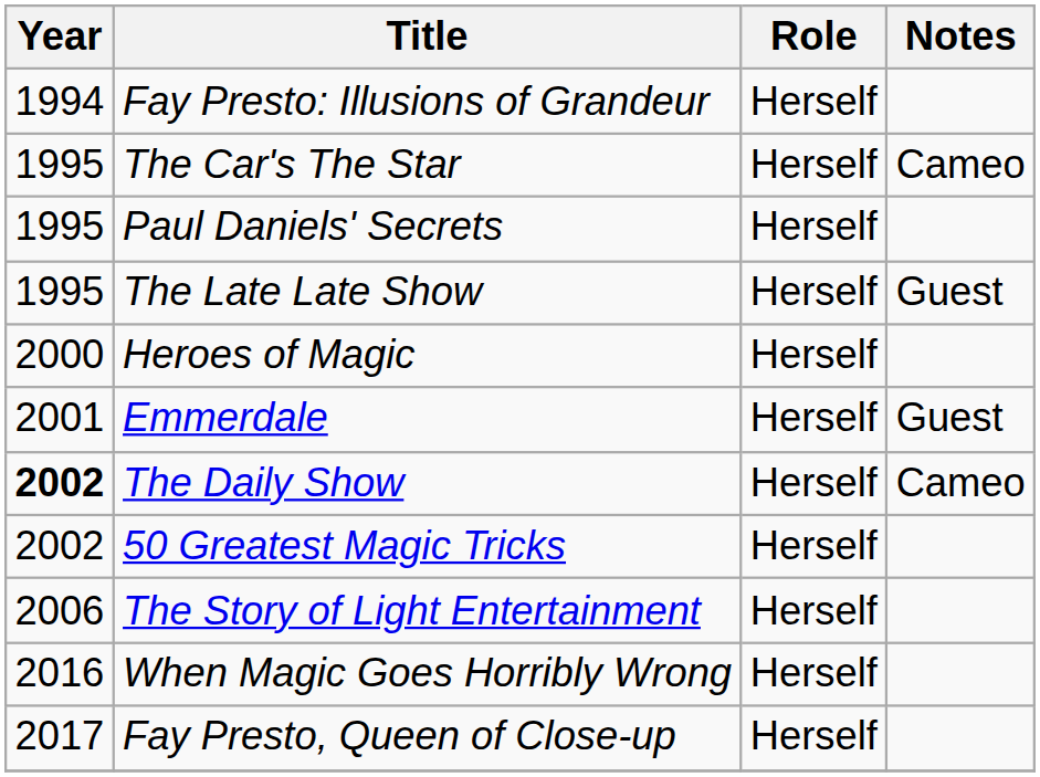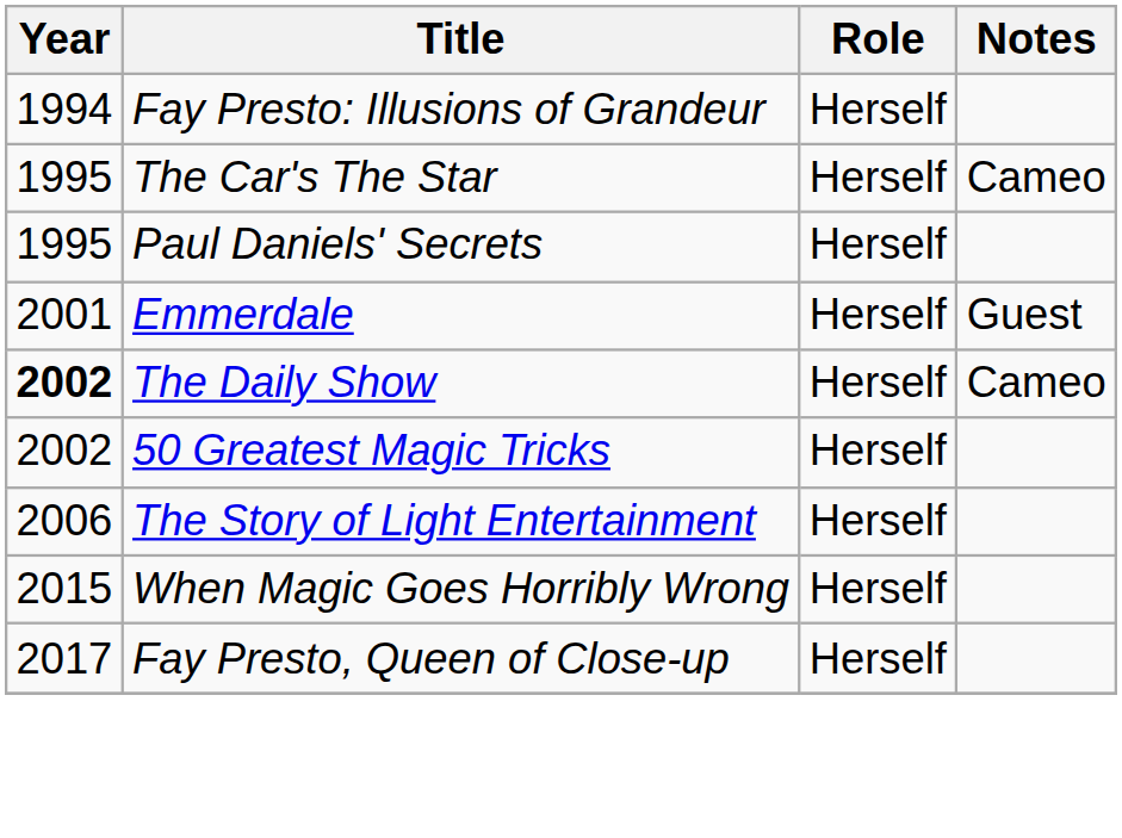 <table class="wikitable plainrowheaders sortable">
 <tr>
 <th scope="col">Year</th>
 <th scope="col">Title</th>
 <th scope="col">Role</th>
 <th scope="col" class="unsortable">Notes</th>
 </tr>
 <tr>
 <td>1994</td>
 <td><em>Fay Presto: Illusions of Grandeur</em></td>
 <td>Herself</td>
 <td></td>
 </tr>
 <tr>
 <td>1995</td>
 <td><em>The Car's The Star</em></td>
 <td>Herself</td>
 <td>Cameo</td>
 </tr>
 <tr>
 <td>1995</td>
 <td><em>Paul Daniels' Secrets</em></td>
-<td>Herself</td>
-<td></td>
-</tr>
-<tr>
-<td>1995</td>
-<td><em>The Late Late Show</em></td>
-<td>Herself</td>
-<td>Guest</td>
-</tr>
-<tr>
-<td>2000</td>
-<td><em>Heroes of Magic</em></td>
 <td>Herself</td>
 <td></td>
 </tr>
 <tr>
 <td>2001</td>
 <td><em><a href='#'>Emmerdale</a></em></td>
 <td>Herself</td>
 <td>Guest</td>
 </tr>
 <tr>
 <td><strong>2002</strong></td>
 <td><em><a href='#'>The Daily Show</a></em></td>
 <td>Herself</td>
 <td>Cameo</td>
 </tr>
 <tr>
 <td>2002</td>
 <td><em><a href='#'>50 Greatest Magic Tricks</a></em></td>
 <td>Herself</td>
 <td></td>
 </tr>
 <tr>
 <td>2006</td>
 <td><em><a href='#'>The Story of Light Entertainment</a></em></td>
 <td>Herself</td>
 <td></td>
 </tr>
 <tr>
-<td>2016</td>
+<td>2015</td>
 <td><em>When Magic Goes Horribly Wrong</em></td>
 <td>Herself</td>
 <td></td>
 </tr>
 <tr>
 <td>2017</td>
 <td><em>Fay Presto, Queen of Close-up</em></td>
 <td>Herself</td>
 <td></td>
 </tr>
 <tr>
 </tr>
 </table>
